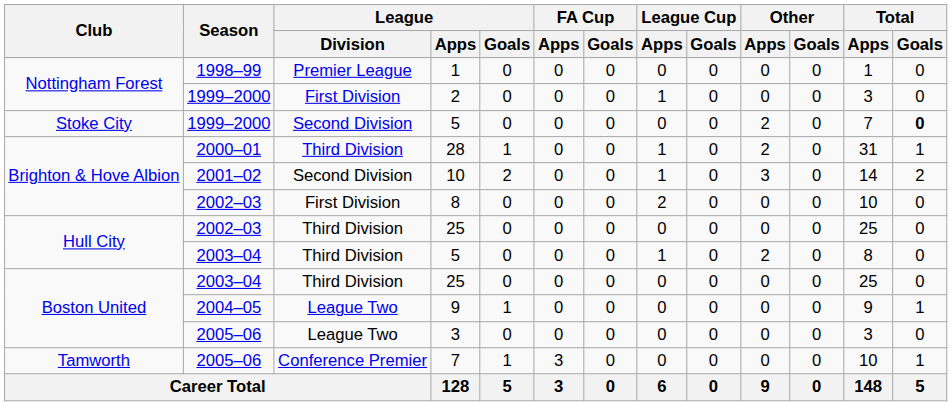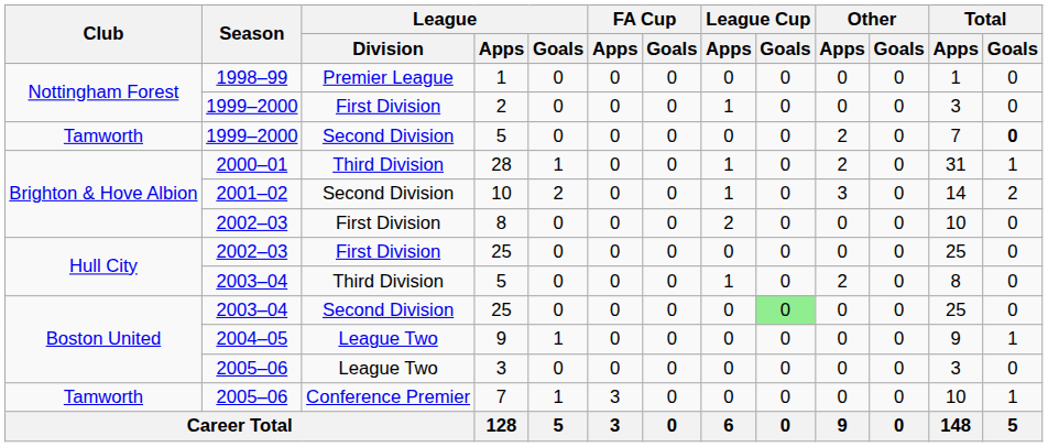 <table class="wikitable" style="text-align: center;">
 <tr>
 <th rowspan="2">Club</th>
 <th rowspan="2">Season</th>
 <th colspan="3">League</th>
 <th colspan="2">FA Cup</th>
 <th colspan="2">League Cup</th>
 <th colspan="2">Other</th>
 <th colspan="2">Total</th>
 </tr>
 <tr>
 <th>Division</th>
 <th>Apps</th>
 <th>Goals</th>
 <th>Apps</th>
 <th>Goals</th>
 <th>Apps</th>
 <th>Goals</th>
 <th>Apps</th>
 <th>Goals</th>
 <th>Apps</th>
 <th>Goals</th>
 </tr>
 <tr>
 <td rowspan="2"><a href='#'>Nottingham Forest</a></td>
 <td><a href='#'>1998–99</a></td>
 <td><a href='#'>Premier League</a></td>
 <td>1</td>
 <td>0</td>
 <td>0</td>
 <td>0</td>
 <td>0</td>
 <td>0</td>
 <td>0</td>
 <td>0</td>
 <td>1</td>
 <td>0</td>
 </tr>
 <tr>
 <td><a href='#'>1999–2000</a></td>
 <td><a href='#'>First Division</a></td>
 <td>2</td>
 <td>0</td>
 <td>0</td>
 <td>0</td>
 <td>1</td>
 <td>0</td>
 <td>0</td>
 <td>0</td>
 <td>3</td>
 <td>0</td>
 </tr>
 <tr>
-<td><a href='#'>Stoke City</a></td>
+<td><a href='#'>Tamworth</a></td>
 <td><a href='#'>1999–2000</a></td>
 <td><a href='#'>Second Division</a></td>
 <td>5</td>
 <td>0</td>
 <td>0</td>
 <td>0</td>
 <td>0</td>
 <td>0</td>
 <td>2</td>
 <td>0</td>
 <td>7</td>
 <td><strong>0</strong></td>
 </tr>
 <tr>
 <td rowspan="3"><a href='#'>Brighton & Hove Albion</a></td>
 <td><a href='#'>2000–01</a></td>
 <td><a href='#'>Third Division</a></td>
 <td>28</td>
 <td>1</td>
 <td>0</td>
 <td>0</td>
 <td>1</td>
 <td>0</td>
 <td>2</td>
 <td>0</td>
 <td>31</td>
 <td>1</td>
 </tr>
 <tr>
 <td><a href='#'>2001–02</a></td>
 <td>Second Division</td>
 <td>10</td>
 <td>2</td>
 <td>0</td>
 <td>0</td>
 <td>1</td>
 <td>0</td>
 <td>3</td>
 <td>0</td>
 <td>14</td>
 <td>2</td>
 </tr>
 <tr>
 <td><a href='#'>2002–03</a></td>
 <td>First Division</td>
 <td>8</td>
 <td>0</td>
 <td>0</td>
 <td>0</td>
 <td>2</td>
 <td>0</td>
 <td>0</td>
 <td>0</td>
 <td>10</td>
 <td>0</td>
 </tr>
 <tr>
 <td rowspan="2"><a href='#'>Hull City</a></td>
 <td><a href='#'>2002–03</a></td>
-<td>Third Division</td>
+<td><a href='#'>First Division</a></td>
 <td>25</td>
 <td>0</td>
 <td>0</td>
 <td>0</td>
 <td>0</td>
 <td>0</td>
 <td>0</td>
 <td>0</td>
 <td>25</td>
 <td>0</td>
 </tr>
 <tr>
 <td><a href='#'>2003–04</a></td>
 <td>Third Division</td>
 <td>5</td>
 <td>0</td>
 <td>0</td>
 <td>0</td>
 <td>1</td>
 <td>0</td>
 <td>2</td>
 <td>0</td>
 <td>8</td>
 <td>0</td>
 </tr>
 <tr>
 <td rowspan="3"><a href='#'>Boston United</a></td>
 <td><a href='#'>2003–04</a></td>
-<td>Third Division</td>
+<td><a href='#'>Second Division</a></td>
 <td>25</td>
 <td>0</td>
 <td>0</td>
 <td>0</td>
 <td>0</td>
-<td>0</td>
+<td style="background: lightgreen;">0</td>
 <td>0</td>
 <td>0</td>
 <td>25</td>
 <td>0</td>
 </tr>
 <tr>
 <td><a href='#'>2004–05</a></td>
 <td><a href='#'>League Two</a></td>
 <td>9</td>
 <td>1</td>
 <td>0</td>
 <td>0</td>
 <td>0</td>
 <td>0</td>
 <td>0</td>
 <td>0</td>
 <td>9</td>
 <td>1</td>
 </tr>
 <tr>
 <td><a href='#'>2005–06</a></td>
 <td>League Two</td>
 <td>3</td>
 <td>0</td>
 <td>0</td>
 <td>0</td>
 <td>0</td>
 <td>0</td>
 <td>0</td>
 <td>0</td>
 <td>3</td>
 <td>0</td>
 </tr>
 <tr>
 <td><a href='#'>Tamworth</a></td>
 <td><a href='#'>2005–06</a></td>
 <td><a href='#'>Conference Premier</a></td>
 <td>7</td>
 <td>1</td>
 <td>3</td>
 <td>0</td>
 <td>0</td>
 <td>0</td>
 <td>0</td>
 <td>0</td>
 <td>10</td>
 <td>1</td>
 </tr>
 <tr>
 <th colspan="3">Career Total</th>
 <th>128</th>
 <th>5</th>
 <th>3</th>
 <th>0</th>
 <th>6</th>
 <th>0</th>
 <th>9</th>
 <th>0</th>
 <th>148</th>
 <th>5</th>
 </tr>
 </table>
